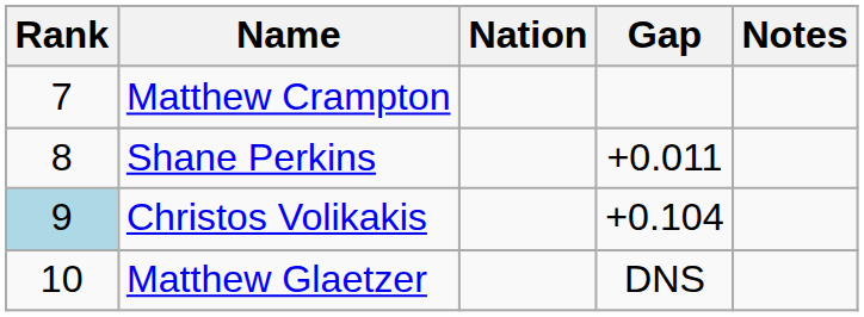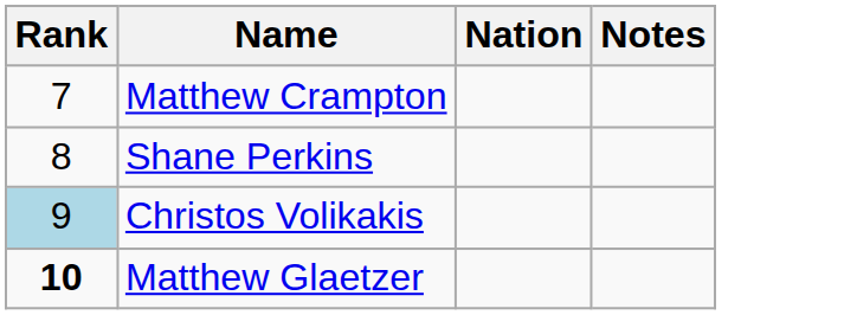 <table class="wikitable sortable" style="text-align:center">
 <tr>
 <th>Rank</th>
 <th>Name</th>
 <th>Nation</th>
-<th>Gap</th>
 <th>Notes</th>
 </tr>
 <tr>
 <td>7</td>
 <td align=left><a href='#'>Matthew Crampton</a></td>
 <td align=left></td>
 <td></td>
-<td></td>
 </tr>
 <tr>
 <td>8</td>
 <td align=left><a href='#'>Shane Perkins</a></td>
 <td align=left></td>
-<td>+0.011</td>
 <td></td>
 </tr>
 <tr>
 <td style="background: lightblue;">9</td>
 <td align=left><a href='#'>Christos Volikakis</a></td>
 <td align=left></td>
-<td>+0.104</td>
 <td></td>
 </tr>
 <tr>
-<td>10</td>
+<td><strong>10</strong></td>
 <td align=left><a href='#'>Matthew Glaetzer</a></td>
 <td align=left></td>
-<td>DNS</td>
 <td></td>
 </tr>
 </table>
